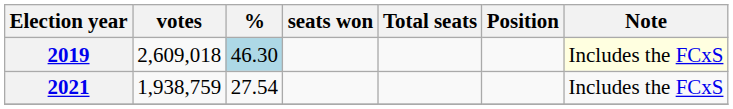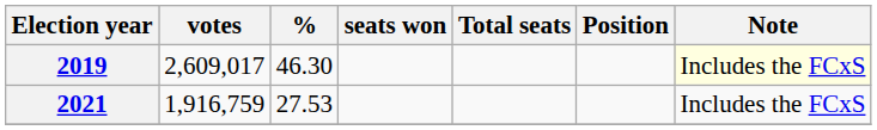 <table class="wikitable">
 <tr>
 <th>Election year</th>
 <th>votes</th>
 <th>%</th>
 <th>seats won</th>
 <th>Total seats</th>
 <th>Position</th>
 <th>Note</th>
 </tr>
 <tr>
 <th><a href='#'>2019</a></th>
-<td>2,609,018</td>
-<td style="background: lightblue;">46.30</td>
+<td>2,609,017</td>
+<td>46.30</td>
 <td></td>
 <td></td>
 <td></td>
 <td style="background: lightyellow;">Includes the <a href='#'>FCxS</a></td>
 </tr>
 <tr>
 <th><a href='#'>2021</a></th>
-<td>1,938,759</td>
-<td>27.54</td>
+<td>1,916,759</td>
+<td>27.53</td>
 <td></td>
 <td></td>
 <td></td>
 <td>Includes the <a href='#'>FCxS</a></td>
 </tr>
 <tr>
 </tr>
 </table>
